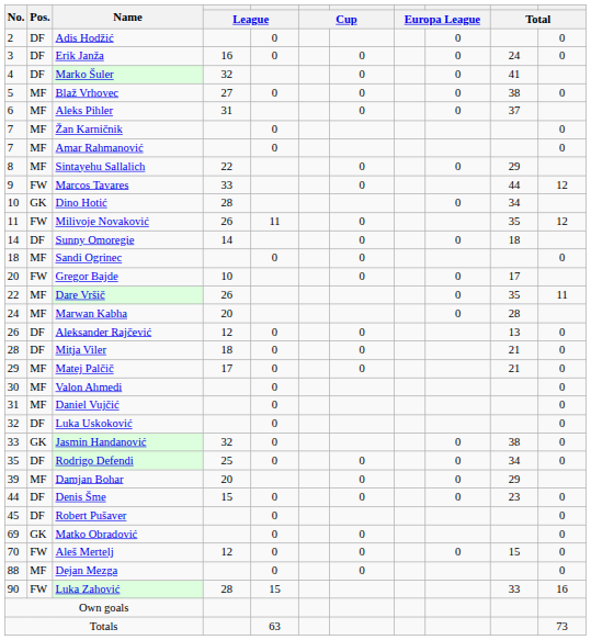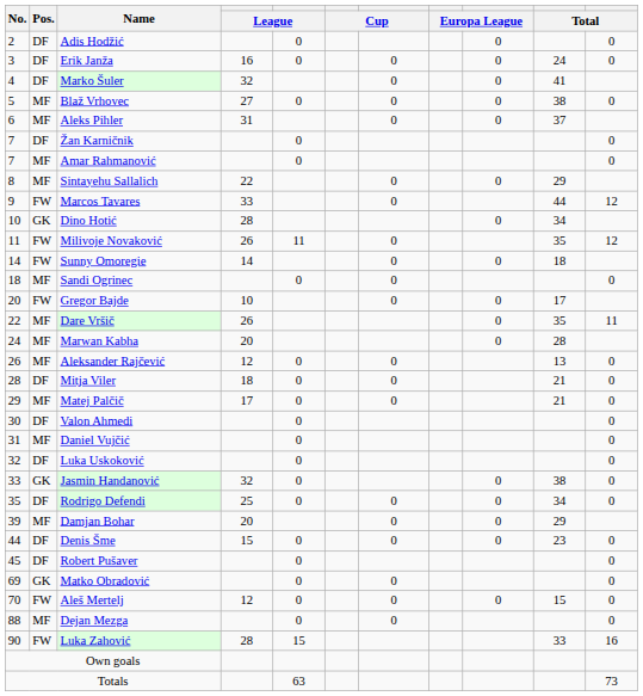 <table class="wikitable sortable" style="text-align:center">
 <tr>
 <th rowspan="2" valign="center" class="unsortable">No.</th>
 <th rowspan="2" valign="center" class="unsortable">Pos.</th>
 <th rowspan="2" valign="center" class="unsortable" width="200">Name</th>
 <th></th>
 <th></th>
 <th></th>
 <th></th>
 <th></th>
 <th></th>
 <th></th>
 <th></th>
 </tr>
 <tr class="unsortable">
 <th colspan="2" width="125"><a href='#'>League</a></th>
 <th colspan="2" width="125"><a href='#'>Cup</a></th>
 <th colspan="2" width="125"><a href='#'>Europa League</a></th>
 <th colspan="2" width="125">Total</th>
 </tr>
 <tr>
 <td align="left">2</td>
 <td align="left">DF</td>
 <td align="left"> <a href='#'>Adis Hodžić</a></td>
 <td></td>
 <td>0</td>
 <td></td>
 <td></td>
 <td></td>
 <td>0</td>
 <td></td>
 <td>0</td>
 </tr>
 <tr>
 <td align="left">3</td>
 <td align="left">DF</td>
 <td align="left"> <a href='#'>Erik Janža</a></td>
 <td>16</td>
 <td>0</td>
 <td></td>
 <td>0</td>
 <td></td>
 <td>0</td>
 <td>24</td>
 <td>0</td>
 </tr>
 <tr>
 <td align="left">4</td>
 <td align="left">DF</td>
 <td align="left" bgcolor="#DDFFDD"> <a href='#'>Marko Šuler</a> </td>
 <td>32</td>
 <td></td>
 <td></td>
 <td>0</td>
 <td></td>
 <td>0</td>
 <td>41</td>
 <td></td>
 </tr>
 <tr>
 <td align="left">5</td>
 <td align="left">MF</td>
 <td align="left"> <a href='#'>Blaž Vrhovec</a></td>
 <td>27</td>
 <td>0</td>
 <td></td>
 <td>0</td>
 <td></td>
 <td>0</td>
 <td>38</td>
 <td>0</td>
 </tr>
 <tr>
 <td align="left">6</td>
 <td align="left">MF</td>
 <td align="left"> <a href='#'>Aleks Pihler</a></td>
 <td>31</td>
 <td></td>
 <td></td>
 <td>0</td>
 <td></td>
 <td>0</td>
 <td>37</td>
 <td></td>
 </tr>
 <tr>
 <td align="left">7</td>
-<td align="left">MF</td>
+<td align="left">DF</td>
 <td align="left"> <a href='#'>Žan Karničnik</a></td>
 <td></td>
 <td>0</td>
 <td></td>
 <td></td>
 <td></td>
 <td></td>
 <td></td>
 <td>0</td>
 </tr>
 <tr>
 <td align="left">7</td>
 <td align="left">MF</td>
 <td align="left"> <a href='#'>Amar Rahmanović</a></td>
 <td></td>
 <td>0</td>
 <td></td>
 <td></td>
 <td></td>
 <td></td>
 <td></td>
 <td>0</td>
 </tr>
 <tr>
 <td align="left">8</td>
 <td align="left">MF</td>
 <td align="left"> <a href='#'>Sintayehu Sallalich</a></td>
 <td>22</td>
 <td></td>
 <td></td>
 <td>0</td>
 <td></td>
 <td>0</td>
 <td>29</td>
 <td></td>
 </tr>
 <tr>
 <td align="left">9</td>
 <td align="left">FW</td>
 <td align="left"> <a href='#'>Marcos Tavares</a></td>
 <td>33</td>
 <td></td>
 <td></td>
 <td>0</td>
 <td></td>
 <td></td>
 <td>44</td>
 <td>12</td>
 </tr>
 <tr>
 <td align="left">10</td>
 <td align="left">GK</td>
 <td align="left"> <a href='#'>Dino Hotić</a></td>
 <td>28</td>
 <td></td>
 <td></td>
 <td></td>
 <td></td>
 <td>0</td>
 <td>34</td>
 <td></td>
 </tr>
 <tr>
 <td align="left">11</td>
 <td align="left">FW</td>
 <td align="left"> <a href='#'>Milivoje Novaković</a></td>
 <td>26</td>
 <td>11</td>
 <td></td>
 <td>0</td>
 <td></td>
 <td></td>
 <td>35</td>
 <td>12</td>
 </tr>
 <tr>
 <td align="left">14</td>
-<td align="left">DF</td>
+<td align="left">FW</td>
 <td align="left"> <a href='#'>Sunny Omoregie</a></td>
 <td>14</td>
 <td></td>
 <td></td>
 <td>0</td>
 <td></td>
 <td>0</td>
 <td>18</td>
 <td></td>
 </tr>
 <tr>
 <td align="left">18</td>
 <td align="left">MF</td>
 <td align="left"> <a href='#'>Sandi Ogrinec</a></td>
 <td></td>
 <td>0</td>
 <td></td>
 <td>0</td>
 <td></td>
 <td></td>
 <td></td>
 <td>0</td>
 </tr>
 <tr>
 <td align="left">20</td>
 <td align="left">FW</td>
 <td align="left"> <a href='#'>Gregor Bajde</a></td>
 <td>10</td>
 <td></td>
 <td></td>
 <td>0</td>
 <td></td>
 <td>0</td>
 <td>17</td>
 <td></td>
 </tr>
 <tr>
 <td align="left">22</td>
 <td align="left">MF</td>
 <td align="left" bgcolor="#DDFFDD"> <a href='#'>Dare Vršič</a> </td>
 <td>26</td>
 <td></td>
 <td></td>
 <td></td>
 <td></td>
 <td>0</td>
 <td>35</td>
 <td>11</td>
 </tr>
 <tr>
 <td align="left">24</td>
 <td align="left">MF</td>
 <td align="left"> <a href='#'>Marwan Kabha</a></td>
 <td>20</td>
 <td></td>
 <td></td>
 <td></td>
 <td></td>
 <td>0</td>
 <td>28</td>
 <td></td>
 </tr>
 <tr>
 <td align="left">26</td>
-<td align="left">DF</td>
+<td align="left">MF</td>
 <td align="left"> <a href='#'>Aleksander Rajčević</a></td>
 <td>12</td>
 <td>0</td>
 <td></td>
 <td>0</td>
 <td></td>
 <td></td>
 <td>13</td>
 <td>0</td>
 </tr>
 <tr>
 <td align="left">28</td>
 <td align="left">DF</td>
 <td align="left"> <a href='#'>Mitja Viler</a></td>
 <td>18</td>
 <td>0</td>
 <td></td>
 <td>0</td>
 <td></td>
 <td></td>
 <td>21</td>
 <td>0</td>
 </tr>
 <tr>
 <td align="left">29</td>
 <td align="left">MF</td>
 <td align="left"> <a href='#'>Matej Palčič</a></td>
 <td>17</td>
 <td>0</td>
 <td></td>
 <td>0</td>
 <td></td>
 <td></td>
 <td>21</td>
 <td>0</td>
 </tr>
 <tr>
 <td align="left">30</td>
-<td align="left">MF</td>
+<td align="left">DF</td>
 <td align="left"> <a href='#'>Valon Ahmedi</a></td>
 <td></td>
 <td>0</td>
 <td></td>
 <td></td>
 <td></td>
 <td></td>
 <td></td>
 <td>0</td>
 </tr>
 <tr>
 <td align="left">31</td>
 <td align="left">MF</td>
 <td align="left"> <a href='#'>Daniel Vujčić</a></td>
 <td></td>
 <td>0</td>
 <td></td>
 <td></td>
 <td></td>
 <td></td>
 <td></td>
 <td>0</td>
 </tr>
 <tr>
 <td align="left">32</td>
 <td align="left">DF</td>
 <td align="left"> <a href='#'>Luka Uskoković</a></td>
 <td></td>
 <td>0</td>
 <td></td>
 <td></td>
 <td></td>
 <td></td>
 <td></td>
 <td>0</td>
 </tr>
 <tr>
 <td align="left">33</td>
 <td align="left">GK</td>
 <td align="left" bgcolor="#DDFFDD"> <a href='#'>Jasmin Handanović</a> </td>
 <td>32</td>
 <td>0</td>
 <td></td>
 <td></td>
 <td></td>
 <td>0</td>
 <td>38</td>
 <td>0</td>
 </tr>
 <tr>
 <td align="left">35</td>
 <td align="left">DF</td>
 <td align="left" bgcolor="#DDFFDD"> <a href='#'>Rodrigo Defendi</a> </td>
 <td>25</td>
 <td>0</td>
 <td></td>
 <td>0</td>
 <td></td>
 <td>0</td>
 <td>34</td>
 <td>0</td>
 </tr>
 <tr>
 <td align="left">39</td>
 <td align="left">MF</td>
 <td align="left"> <a href='#'>Damjan Bohar</a></td>
 <td>20</td>
 <td></td>
 <td></td>
 <td>0</td>
 <td></td>
 <td>0</td>
 <td>29</td>
 <td></td>
 </tr>
 <tr>
 <td align="left">44</td>
 <td align="left">DF</td>
 <td align="left"> <a href='#'>Denis Šme</a></td>
 <td>15</td>
 <td>0</td>
 <td></td>
 <td>0</td>
 <td></td>
 <td>0</td>
 <td>23</td>
 <td>0</td>
 </tr>
 <tr>
 <td align="left">45</td>
 <td align="left">DF</td>
 <td align="left"> <a href='#'>Robert Pušaver</a></td>
 <td></td>
 <td>0</td>
 <td></td>
 <td></td>
 <td></td>
 <td></td>
 <td></td>
 <td>0</td>
 </tr>
 <tr>
 <td align="left">69</td>
 <td align="left">GK</td>
 <td align="left"> <a href='#'>Matko Obradović</a></td>
 <td></td>
 <td>0</td>
 <td></td>
 <td>0</td>
 <td></td>
 <td></td>
 <td></td>
 <td>0</td>
 </tr>
 <tr>
 <td align="left">70</td>
 <td align="left">FW</td>
 <td align="left"> <a href='#'>Aleš Mertelj</a></td>
 <td>12</td>
 <td>0</td>
 <td></td>
 <td>0</td>
 <td></td>
 <td>0</td>
 <td>15</td>
 <td>0</td>
 </tr>
 <tr>
 <td align="left">88</td>
 <td align="left">MF</td>
 <td align="left"> <a href='#'>Dejan Mezga</a></td>
 <td></td>
 <td>0</td>
 <td></td>
 <td>0</td>
 <td></td>
 <td></td>
 <td></td>
 <td>0</td>
 </tr>
 <tr>
 <td align="left">90</td>
 <td align="left">FW</td>
 <td align="left" bgcolor="#DDFFDD"> <a href='#'>Luka Zahović</a> </td>
 <td>28</td>
 <td>15</td>
 <td></td>
 <td></td>
 <td></td>
 <td></td>
 <td>33</td>
 <td>16</td>
 </tr>
 <tr>
 <td colspan=3>Own goals</td>
 <td></td>
 <td></td>
 <td></td>
 <td></td>
 <td></td>
 <td></td>
 <td></td>
 <td></td>
 </tr>
 <tr>
 <td colspan=3>Totals</td>
 <td></td>
 <td>63</td>
 <td></td>
 <td></td>
 <td></td>
 <td></td>
 <td></td>
 <td>73</td>
 </tr>
 </table>
